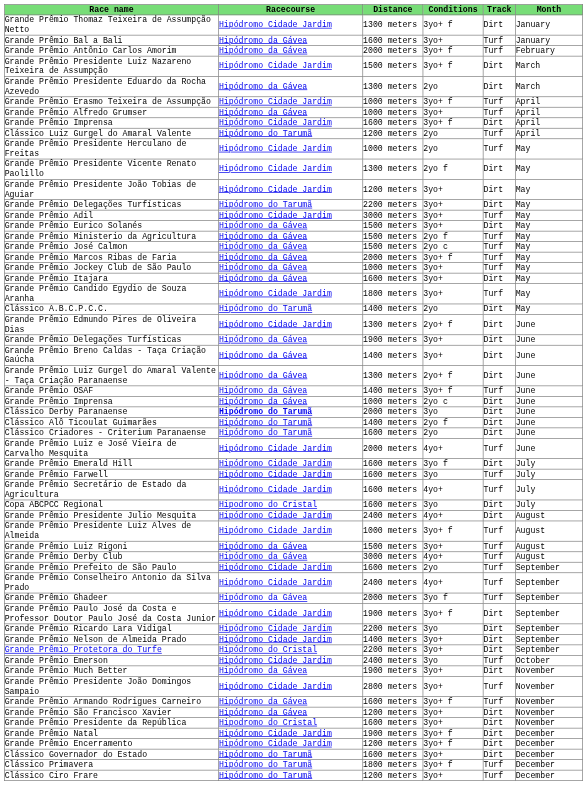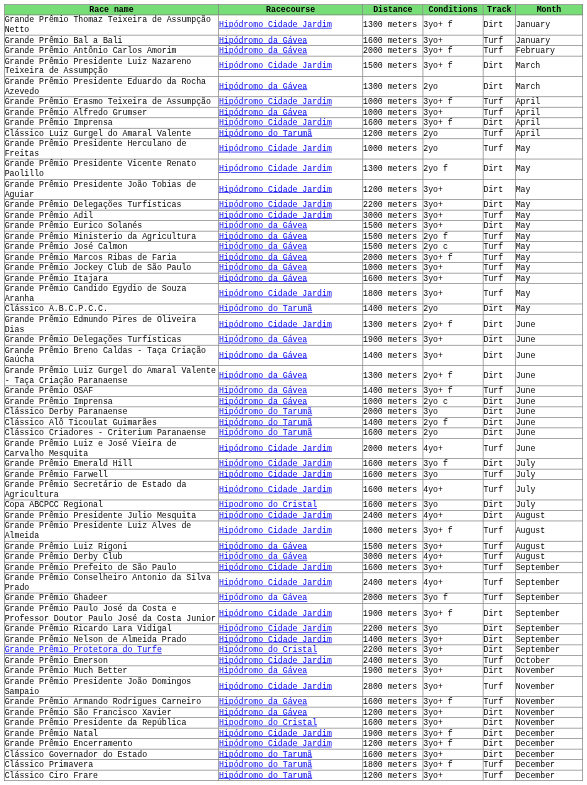 <table class = "sortable" | border="1" cellpadding="0" style="border-collapse: collapse; font-size:90%">
 <tr bgcolor="#77dd77" align="center">
 <th>Race name</th>
 <th>Racecourse</th>
 <th>Distance</th>
 <th>Conditions</th>
 <th>Track</th>
 <th>Month</th>
 </tr>
 <tr>
 <td>Grande Prêmio Thomaz Teixeira de Assumpção Netto</td>
 <td><a href='#'>Hipódromo Cidade Jardim</a></td>
 <td>1300 meters</td>
 <td>3yo+ f</td>
 <td>Dirt</td>
 <td>January</td>
 </tr>
 <tr>
 <td width="305">Grande Prêmio Bal a Bali</td>
 <td width="205"><a href='#'>Hipódromo da Gávea</a></td>
 <td width="85">1600 meters</td>
 <td width="85">3yo+</td>
 <td width="45">Turf</td>
 <td width="95">January</td>
 </tr>
 <tr>
 <td>Grande Prêmio Antônio Carlos Amorim</td>
 <td><a href='#'>Hipódromo da Gávea</a></td>
 <td>2000 meters</td>
 <td>3yo+ f</td>
 <td>Turf</td>
 <td>February</td>
 </tr>
 <tr>
 <td>Grande Prêmio Presidente Luiz Nazareno Teixeira de Assumpção</td>
 <td><a href='#'>Hipódromo Cidade Jardim</a></td>
 <td>1500 meters</td>
 <td>3yo+ f</td>
 <td>Dirt</td>
 <td>March</td>
 </tr>
 <tr>
 <td>Grande Prêmio Presidente Eduardo da Rocha Azevedo</td>
 <td><a href='#'>Hipódromo da Gávea</a></td>
 <td>1300 meters</td>
 <td>2yo</td>
 <td>Dirt</td>
 <td>March</td>
 </tr>
 <tr>
 <td>Grande Prêmio Erasmo Teixeira de Assumpção</td>
 <td><a href='#'>Hipódromo Cidade Jardim</a></td>
 <td>1000 meters</td>
 <td>3yo+ f</td>
 <td>Turf</td>
 <td>April</td>
 </tr>
 <tr>
 <td>Grande Prêmio Alfredo Grumser</td>
 <td><a href='#'>Hipódromo da Gávea</a></td>
 <td>1000 meters</td>
 <td>3yo+</td>
 <td>Turf</td>
 <td>April</td>
 </tr>
 <tr>
 <td>Grande Prêmio Imprensa</td>
 <td><a href='#'>Hipódromo Cidade Jardim</a></td>
 <td>1600 meters</td>
 <td>3yo+ f</td>
 <td>Dirt</td>
 <td>April</td>
 </tr>
 <tr>
 <td>Clássico Luiz Gurgel do Amaral Valente</td>
 <td><a href='#'>Hipódromo do Tarumã</a></td>
 <td>1200 meters</td>
 <td>2yo</td>
 <td>Turf</td>
 <td>April</td>
 </tr>
 <tr>
 <td>Grande Prêmio Presidente Herculano de Freitas</td>
 <td><a href='#'>Hipódromo Cidade Jardim</a></td>
 <td>1000 meters</td>
 <td>2yo</td>
 <td>Turf</td>
 <td>May</td>
 </tr>
 <tr>
 <td>Grande Prêmio Presidente Vicente Renato Paolillo</td>
 <td><a href='#'>Hipódromo Cidade Jardim</a></td>
 <td>1300 meters</td>
 <td>2yo f</td>
 <td>Dirt</td>
 <td>May</td>
 </tr>
 <tr>
 <td>Grande Prêmio Presidente João Tobias de Aguiar</td>
 <td><a href='#'>Hipódromo Cidade Jardim</a></td>
 <td>1200 meters</td>
 <td>3yo+</td>
 <td>Dirt</td>
 <td>May</td>
 </tr>
 <tr>
 <td>Grande Prêmio Delegações Turfísticas</td>
-<td><a href='#'>Hipódromo do Tarumã</a></td>
+<td><a href='#'>Hipódromo Cidade Jardim</a></td>
 <td>2200 meters</td>
 <td>3yo+</td>
 <td>Dirt</td>
 <td>May</td>
 </tr>
 <tr>
 <td>Grande Prêmio Adil</td>
 <td><a href='#'>Hipódromo Cidade Jardim</a></td>
 <td>3000 meters</td>
 <td>3yo+</td>
 <td>Turf</td>
 <td>May</td>
 </tr>
 <tr>
 <td>Grande Prêmio Eurico Solanés</td>
 <td><a href='#'>Hipódromo da Gávea</a></td>
 <td>1500 meters</td>
 <td>3yo+</td>
 <td>Dirt</td>
 <td>May</td>
 </tr>
 <tr>
 <td>Grande Prêmio Ministerio da Agricultura</td>
 <td><a href='#'>Hipódromo da Gávea</a></td>
 <td>1500 meters</td>
 <td>2yo f</td>
 <td>Turf</td>
 <td>May</td>
 </tr>
 <tr>
 <td>Grande Prêmio José Calmon</td>
 <td><a href='#'>Hipódromo da Gávea</a></td>
 <td>1500 meters</td>
 <td>2yo c</td>
 <td>Turf</td>
 <td>May</td>
 </tr>
 <tr>
 <td>Grande Prêmio Marcos Ribas de Faria</td>
 <td><a href='#'>Hipódromo da Gávea</a></td>
 <td>2000 meters</td>
 <td>3yo+ f</td>
 <td>Turf</td>
 <td>May</td>
 </tr>
 <tr>
 <td>Grande Prêmio Jockey Club de São Paulo</td>
 <td><a href='#'>Hipódromo da Gávea</a></td>
 <td>1000 meters</td>
 <td>3yo+</td>
 <td>Turf</td>
 <td>May</td>
 </tr>
 <tr>
 <td>Grande Prêmio Itajara</td>
 <td><a href='#'>Hipódromo da Gávea</a></td>
 <td>1600 meters</td>
 <td>3yo+</td>
-<td>Dirt</td>
+<td>Turf</td>
 <td>May</td>
 </tr>
 <tr>
 <td>Grande Prêmio Candido Egydio de Souza Aranha</td>
 <td><a href='#'>Hipódromo Cidade Jardim</a></td>
 <td>1800 meters</td>
 <td>3yo+</td>
 <td>Turf</td>
 <td>May</td>
 </tr>
 <tr>
 <td>Clássico A.B.C.P.C.C.</td>
 <td><a href='#'>Hipódromo do Tarumã</a></td>
 <td>1400 meters</td>
 <td>2yo</td>
 <td>Dirt</td>
 <td>May</td>
 </tr>
 <tr>
 <td>Grande Prêmio Edmundo Pires de Oliveira Dias</td>
 <td><a href='#'>Hipódromo Cidade Jardim</a></td>
 <td>1300 meters</td>
 <td>2yo+ f</td>
 <td>Dirt</td>
 <td>June</td>
 </tr>
 <tr>
 <td>Grande Prêmio Delegações Turfísticas</td>
 <td><a href='#'>Hipódromo da Gávea</a></td>
 <td>1900 meters</td>
 <td>3yo+</td>
 <td>Dirt</td>
 <td>June</td>
 </tr>
 <tr>
 <td>Grande Prêmio Breno Caldas - Taça Criação Gaúcha</td>
 <td><a href='#'>Hipódromo da Gávea</a></td>
 <td>1400 meters</td>
 <td>3yo+</td>
 <td>Dirt</td>
 <td>June</td>
 </tr>
 <tr>
 <td>Grande Prêmio Luiz Gurgel do Amaral Valente - Taça Criação Paranaense</td>
 <td><a href='#'>Hipódromo da Gávea</a></td>
 <td>1300 meters</td>
 <td>2yo+ f</td>
 <td>Dirt</td>
 <td>June</td>
 </tr>
 <tr>
 <td>Grande Prêmio OSAF</td>
 <td><a href='#'>Hipódromo da Gávea</a></td>
 <td>1400 meters</td>
 <td>3yo+ f</td>
 <td>Turf</td>
 <td>June</td>
 </tr>
 <tr>
 <td>Grande Prêmio Imprensa</td>
 <td><a href='#'>Hipódromo da Gávea</a></td>
 <td>1000 meters</td>
 <td>2yo c</td>
 <td>Dirt</td>
 <td>June</td>
 </tr>
 <tr>
 <td>Clássico Derby Paranaense</td>
-<td><strong><a href='#'>Hipódromo do Tarumã</a></strong></td>
+<td><a href='#'>Hipódromo do Tarumã</a></td>
 <td>2000 meters</td>
 <td>3yo</td>
 <td>Dirt</td>
 <td>June</td>
 </tr>
 <tr>
 <td>Clássico Alô Ticoulat Guimarães</td>
 <td><a href='#'>Hipódromo do Tarumã</a></td>
 <td>1400 meters</td>
 <td>2yo f</td>
 <td>Dirt</td>
 <td>June</td>
 </tr>
 <tr>
 <td>Clássico Criadores - Criterium Paranaense</td>
 <td><a href='#'>Hipódromo do Tarumã</a></td>
 <td>1600 meters</td>
 <td>2yo</td>
 <td>Dirt</td>
 <td>June</td>
 </tr>
 <tr>
 <td>Grande Prêmio Luiz e José Vieira de Carvalho Mesquita</td>
 <td><a href='#'>Hipódromo Cidade Jardim</a></td>
 <td>2000 meters</td>
 <td>4yo+</td>
 <td>Turf</td>
 <td>June</td>
 </tr>
 <tr>
 <td>Grande Prêmio Emerald Hill</td>
 <td><a href='#'>Hipódromo Cidade Jardim</a></td>
 <td>1600 meters</td>
 <td>3yo f</td>
 <td>Dirt</td>
 <td>July</td>
 </tr>
 <tr>
 <td>Grande Prêmio Farwell</td>
 <td><a href='#'>Hipódromo Cidade Jardim</a></td>
 <td>1600 meters</td>
 <td>3yo</td>
 <td>Turf</td>
 <td>July</td>
 </tr>
 <tr>
 <td>Grande Prêmio Secretário de Estado da Agricultura</td>
 <td><a href='#'>Hipódromo Cidade Jardim</a></td>
 <td>1600 meters</td>
 <td>4yo+</td>
 <td>Turf</td>
 <td>July</td>
 </tr>
 <tr>
 <td>Copa ABCPCC Regional</td>
 <td><a href='#'>Hipodromo do Cristal</a></td>
 <td>1600 meters</td>
 <td>3yo</td>
 <td>Dirt</td>
 <td>July</td>
 </tr>
 <tr>
 <td>Grande Prêmio Presidente Julio Mesquita</td>
 <td><a href='#'>Hipódromo Cidade Jardim</a></td>
 <td>2400 meters</td>
 <td>4yo+</td>
 <td>Dirt</td>
 <td>August</td>
 </tr>
 <tr>
 <td>Grande Prêmio Presidente Luiz Alves de Almeida</td>
 <td><a href='#'>Hipódromo Cidade Jardim</a></td>
 <td>1000 meters</td>
 <td>3yo+ f</td>
 <td>Turf</td>
 <td>August</td>
 </tr>
 <tr>
 <td>Grande Prêmio Luiz Rigoni</td>
 <td><a href='#'>Hipódromo da Gávea</a></td>
 <td>1500 meters</td>
 <td>3yo+</td>
 <td>Turf</td>
 <td>August</td>
 </tr>
 <tr>
 <td>Grande Prêmio Derby Club</td>
 <td><a href='#'>Hipódromo da Gávea</a></td>
 <td>3000 meters</td>
 <td>4yo+</td>
 <td>Turf</td>
 <td>August</td>
 </tr>
 <tr>
 <td>Grande Prêmio Prefeito de São Paulo</td>
 <td><a href='#'>Hipódromo Cidade Jardim</a></td>
 <td>1600 meters</td>
-<td>2yo</td>
+<td>3yo+</td>
 <td>Turf</td>
 <td>September</td>
 </tr>
 <tr>
 <td>Grande Prêmio Conselheiro Antonio da Silva Prado</td>
 <td><a href='#'>Hipódromo Cidade Jardim</a></td>
 <td>2400 meters</td>
 <td>4yo+</td>
 <td>Turf</td>
 <td>September</td>
 </tr>
 <tr>
 <td>Grande Prêmio Ghadeer</td>
 <td><a href='#'>Hipódromo da Gávea</a></td>
 <td>2000 meters</td>
 <td>3yo f</td>
 <td>Turf</td>
 <td>September</td>
 </tr>
 <tr>
 <td>Grande Prêmio Paulo José da Costa e Professor Doutor Paulo José da Costa Junior</td>
 <td><a href='#'>Hipódromo Cidade Jardim</a></td>
 <td>1900 meters</td>
 <td>3yo+ f</td>
 <td>Dirt</td>
 <td>September</td>
 </tr>
 <tr>
 <td>Grande Prêmio Ricardo Lara Vidigal</td>
 <td><a href='#'>Hipódromo Cidade Jardim</a></td>
 <td>2200 meters</td>
 <td>3yo</td>
 <td>Dirt</td>
 <td>September</td>
 </tr>
 <tr>
 <td>Grande Prêmio Nelson de Almeida Prado</td>
 <td><a href='#'>Hipódromo Cidade Jardim</a></td>
 <td>1400 meters</td>
 <td>3yo+</td>
 <td>Dirt</td>
 <td>September</td>
 </tr>
 <tr>
 <td><a href='#'>Grande Prêmio Protetora do Turfe</a></td>
 <td><a href='#'>Hipódromo do Cristal</a></td>
 <td>2200 meters</td>
 <td>3yo+</td>
 <td>Dirt</td>
 <td>September</td>
 </tr>
 <tr>
 <td>Grande Prêmio Emerson</td>
 <td><a href='#'>Hipódromo Cidade Jardim</a></td>
 <td>2400 meters</td>
 <td>3yo</td>
 <td>Turf</td>
 <td>October</td>
 </tr>
 <tr>
 <td>Grande Prêmio Much Better</td>
 <td><a href='#'>Hipódromo da Gávea</a></td>
 <td>1900 meters</td>
 <td>3yo+</td>
 <td>Dirt</td>
 <td>November</td>
 </tr>
 <tr>
 <td>Grande Prêmio Presidente João Domingos Sampaio</td>
 <td><a href='#'>Hipódromo Cidade Jardim</a></td>
 <td>2800 meters</td>
 <td>3yo+</td>
 <td>Turf</td>
 <td>November</td>
 </tr>
 <tr>
 <td>Grande Prêmio Armando Rodrigues Carneiro</td>
 <td><a href='#'>Hipódromo da Gávea</a></td>
 <td>1600 meters</td>
 <td>3yo+ f</td>
 <td>Turf</td>
 <td>November</td>
 </tr>
 <tr>
 <td>Grande Prêmio São Francisco Xavier</td>
 <td><a href='#'>Hipódromo da Gávea</a></td>
 <td>1200 meters</td>
 <td>3yo+</td>
 <td>Dirt</td>
 <td>November</td>
 </tr>
 <tr>
 <td>Grande Prêmio Presidente da República</td>
 <td><a href='#'>Hipodromo do Cristal</a></td>
 <td>1600 meters</td>
 <td>3yo+</td>
 <td>Dirt</td>
 <td>November</td>
 </tr>
 <tr>
 <td>Grande Prêmio Natal</td>
 <td><a href='#'>Hipódromo Cidade Jardim</a></td>
 <td>1900 meters</td>
 <td>3yo+ f</td>
 <td>Dirt</td>
 <td>December</td>
 </tr>
 <tr>
 <td>Grande Prêmio Encerramento</td>
 <td><a href='#'>Hipódromo Cidade Jardim</a></td>
 <td>1200 meters</td>
 <td>3yo+ f</td>
 <td>Dirt</td>
 <td>December</td>
 </tr>
 <tr>
 <td>Clássico Governador do Estado</td>
 <td><a href='#'>Hipódromo do Tarumã</a></td>
 <td>1600 meters</td>
 <td>3yo+</td>
 <td>Dirt</td>
 <td>December</td>
 </tr>
 <tr>
 <td>Clássico Primavera</td>
 <td><a href='#'>Hipódromo do Tarumã</a></td>
 <td>1800 meters</td>
 <td>3yo+ f</td>
 <td>Turf</td>
 <td>December</td>
 </tr>
 <tr>
 <td>Clássico Ciro Frare</td>
 <td><a href='#'>Hipódromo do Tarumã</a></td>
 <td>1200 meters</td>
 <td>3yo+</td>
 <td>Turf</td>
 <td>December</td>
 </tr>
 </table>
